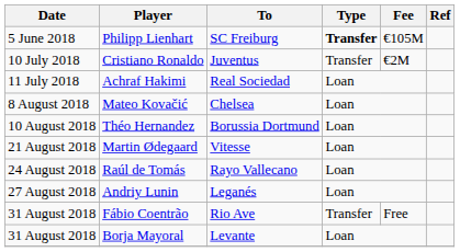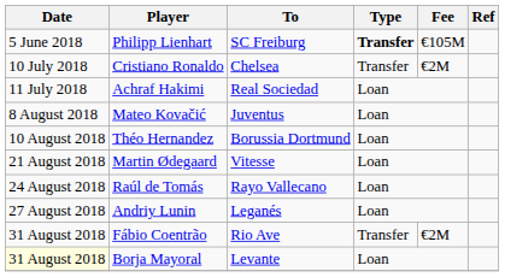 <table class="wikitable">
 <tr>
 <th>Date</th>
 <th>Player</th>
 <th>To</th>
 <th>Type</th>
 <th>Fee</th>
 <th>Ref</th>
 </tr>
 <tr>
 <td>5 June 2018</td>
 <td> <a href='#'>Philipp Lienhart</a></td>
 <td> <a href='#'>SC Freiburg</a></td>
 <td><strong>Transfer</strong></td>
 <td>€105M</td>
 <td></td>
 </tr>
 <tr>
 <td>10 July 2018</td>
 <td> <a href='#'>Cristiano Ronaldo</a></td>
-<td> <a href='#'>Juventus</a></td>
+<td> <a href='#'>Chelsea</a></td>
 <td>Transfer</td>
 <td>€2M</td>
 <td></td>
 </tr>
 <tr>
 <td>11 July 2018</td>
 <td> <a href='#'>Achraf Hakimi</a></td>
 <td> <a href='#'>Real Sociedad</a></td>
 <td colspan=2>Loan</td>
 <td></td>
 </tr>
 <tr>
 <td>8 August 2018</td>
 <td> <a href='#'>Mateo Kovačić</a></td>
-<td> <a href='#'>Chelsea</a></td>
+<td> <a href='#'>Juventus</a></td>
 <td colspan=2>Loan</td>
 <td></td>
 </tr>
 <tr>
 <td>10 August 2018</td>
 <td> <a href='#'>Théo Hernandez</a></td>
 <td> <a href='#'>Borussia Dortmund</a></td>
 <td colspan=2>Loan</td>
 <td></td>
 </tr>
 <tr>
 <td>21 August 2018</td>
 <td> <a href='#'>Martin Ødegaard</a></td>
 <td> <a href='#'>Vitesse</a></td>
 <td colspan=2>Loan</td>
 <td></td>
 </tr>
 <tr>
 <td>24 August 2018</td>
 <td> <a href='#'>Raúl de Tomás</a></td>
 <td> <a href='#'>Rayo Vallecano</a></td>
 <td colspan=2>Loan</td>
 <td></td>
 </tr>
 <tr>
 <td>27 August 2018</td>
 <td> <a href='#'>Andriy Lunin</a></td>
 <td> <a href='#'>Leganés</a></td>
 <td colspan=2>Loan</td>
 <td></td>
 </tr>
 <tr>
 <td>31 August 2018</td>
 <td> <a href='#'>Fábio Coentrão</a></td>
 <td> <a href='#'>Rio Ave</a></td>
 <td>Transfer</td>
-<td>Free</td>
+<td>€2M</td>
 <td></td>
 </tr>
 <tr>
-<td>31 August 2018</td>
+<td style="background: lightyellow;">31 August 2018</td>
 <td> <a href='#'>Borja Mayoral</a></td>
 <td> <a href='#'>Levante</a></td>
 <td colspan=2>Loan</td>
 <td></td>
 </tr>
 <tr>
 </tr>
 </table>
